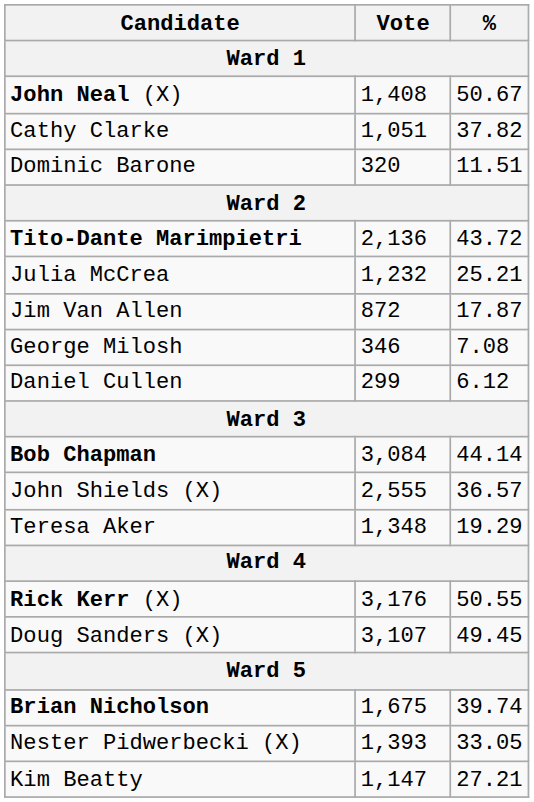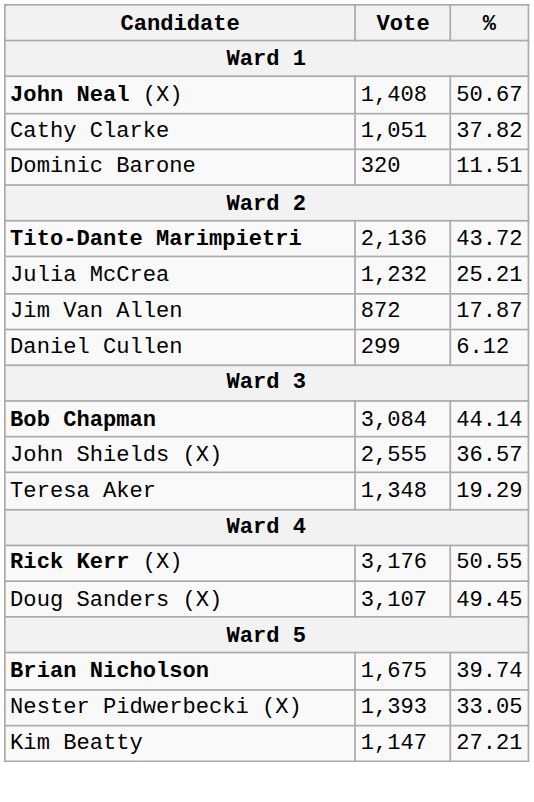 <table class="wikitable">
 <tr>
 <th bgcolor="#DDDDFF" width="200px">Candidate</th>
 <th bgcolor="#DDDDFF" width="50px">Vote</th>
 <th bgcolor="#DDDDFF" width="30px">%</th>
 </tr>
 <tr>
 <th colspan="3">Ward 1</th>
 </tr>
 <tr>
 <td><strong>John Neal</strong> (X)</td>
 <td>1,408</td>
 <td>50.67</td>
 </tr>
 <tr>
 <td>Cathy Clarke</td>
 <td>1,051</td>
 <td>37.82</td>
 </tr>
 <tr>
 <td>Dominic Barone</td>
 <td>320</td>
 <td>11.51</td>
 </tr>
 <tr>
 <th colspan="3">Ward 2</th>
 </tr>
 <tr>
 <td><strong>Tito-Dante Marimpietri</strong></td>
 <td>2,136</td>
 <td>43.72</td>
 </tr>
 <tr>
 <td>Julia McCrea</td>
 <td>1,232</td>
 <td>25.21</td>
 </tr>
 <tr>
 <td>Jim Van Allen</td>
 <td>872</td>
 <td>17.87</td>
-</tr>
-<tr>
-<td>George Milosh</td>
-<td>346</td>
-<td>7.08</td>
 </tr>
 <tr>
 <td>Daniel Cullen</td>
 <td>299</td>
 <td>6.12</td>
 </tr>
 <tr>
 <th colspan="3">Ward 3</th>
 </tr>
 <tr>
 <td><strong>Bob Chapman</strong></td>
 <td>3,084</td>
 <td>44.14</td>
 </tr>
 <tr>
 <td>John Shields (X)</td>
 <td>2,555</td>
 <td>36.57</td>
 </tr>
 <tr>
 <td>Teresa Aker</td>
 <td>1,348</td>
 <td>19.29</td>
 </tr>
 <tr>
 <th colspan="3">Ward 4</th>
 </tr>
 <tr>
 <td><strong>Rick Kerr</strong> (X)</td>
 <td>3,176</td>
 <td>50.55</td>
 </tr>
 <tr>
 <td>Doug Sanders (X)</td>
 <td>3,107</td>
 <td>49.45</td>
 </tr>
 <tr>
 <th colspan="3">Ward 5</th>
 </tr>
 <tr>
 <td><strong>Brian Nicholson</strong></td>
 <td>1,675</td>
 <td>39.74</td>
 </tr>
 <tr>
 <td>Nester Pidwerbecki (X)</td>
 <td>1,393</td>
 <td>33.05</td>
 </tr>
 <tr>
 <td>Kim Beatty</td>
 <td>1,147</td>
 <td>27.21</td>
 </tr>
 </table>
